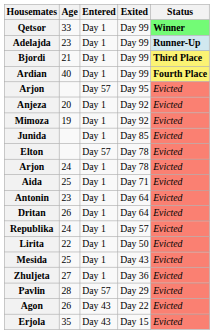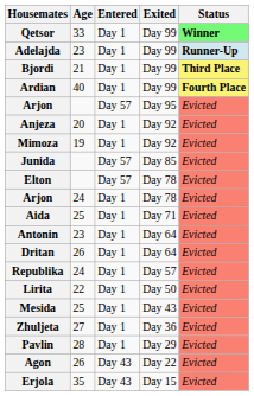 <table class="wikitable sortable" style="text-align:left; width:auto;">
 <tr>
 <th>Housemates</th>
 <th>Age</th>
 <th>Entered</th>
 <th>Exited</th>
 <th>Status</th>
 </tr>
 <tr>
 <th>Qetsor</th>
 <td>33</td>
 <td>Day 1</td>
 <td>Day 99</td>
 <td style="background:#73FB76"><strong> Winner</strong></td>
 </tr>
 <tr>
 <th>Adelajda</th>
 <td>23</td>
 <td>Day 1</td>
 <td>Day 99</td>
 <td style="background:#D1E8EF"><strong>Runner-Up</strong></td>
 </tr>
 <tr>
 <th>Bjordi</th>
 <td>21</td>
 <td>Day 1</td>
 <td>Day 99</td>
 <td style="background:#FBF373"><strong>Third Place</strong></td>
 </tr>
 <tr>
 <th>Ardian</th>
 <td>40</td>
 <td>Day 1</td>
 <td>Day 99</td>
 <td style="background:#FBF373"><strong>Fourth Place</strong></td>
 </tr>
 <tr>
 <th>Arjon</th>
 <td></td>
 <td>Day 57</td>
 <td>Day 95</td>
 <td style="background:#FA8072"><em>Evicted</em></td>
 </tr>
 <tr>
 <th>Anjeza</th>
 <td>20</td>
 <td>Day 1</td>
 <td>Day 92</td>
 <td style="background:#FA8072"><em>Evicted</em></td>
 </tr>
 <tr>
 <th>Mimoza</th>
 <td>19</td>
 <td>Day 1</td>
 <td>Day 92</td>
 <td style="background:#FA8072"><em>Evicted</em></td>
 </tr>
 <tr>
 <th>Junida</th>
 <td></td>
-<td>Day 1</td>
+<td>Day 57</td>
 <td>Day 85</td>
 <td style="background:#FA8072"><em>Evicted</em></td>
 </tr>
 <tr>
 <th>Elton</th>
 <td></td>
 <td>Day 57</td>
 <td>Day 78</td>
 <td style="background:#FA8072"><em>Evicted</em></td>
 </tr>
 <tr>
 <th>Arjon</th>
 <td>24</td>
 <td>Day 1</td>
 <td>Day 78</td>
 <td style="background:#FA8072"><em>Evicted</em></td>
 </tr>
 <tr>
 <th>Aida</th>
 <td>25</td>
 <td>Day 1</td>
 <td>Day 71</td>
 <td style="background:#FA8072"><em>Evicted</em></td>
 </tr>
 <tr>
 <th>Antonin</th>
 <td>23</td>
 <td>Day 1</td>
 <td>Day 64</td>
 <td style="background:#FA8072"><em>Evicted</em></td>
 </tr>
 <tr>
 <th>Dritan</th>
 <td>26</td>
 <td>Day 1</td>
 <td>Day 64</td>
 <td style="background:#FA8072"><em>Evicted</em></td>
 </tr>
 <tr>
 <th>Republika</th>
 <td>24</td>
 <td>Day 1</td>
 <td>Day 57</td>
 <td style="background:#FA8072"><em>Evicted</em></td>
 </tr>
 <tr>
 <th>Lirita</th>
 <td>22</td>
 <td>Day 1</td>
 <td>Day 50</td>
 <td style="background:#FA8072"><em>Evicted</em></td>
 </tr>
 <tr>
 <th>Mesida</th>
 <td>25</td>
 <td>Day 1</td>
 <td>Day 43</td>
 <td style="background:#FA8072"><em>Evicted</em></td>
 </tr>
 <tr>
 <th>Zhuljeta</th>
 <td>27</td>
 <td>Day 1</td>
 <td>Day 36</td>
 <td style="background:#FA8072"><em>Evicted</em></td>
 </tr>
 <tr>
 <th>Pavlin</th>
 <td>28</td>
-<td>Day 57</td>
+<td>Day 1</td>
 <td>Day 29</td>
 <td style="background:#FA8072"><em>Evicted</em></td>
 </tr>
 <tr>
 <th>Agon</th>
 <td>26</td>
 <td>Day 43</td>
 <td>Day 22</td>
 <td style="background:#FA8072"><em>Evicted</em></td>
 </tr>
 <tr>
 <th>Erjola</th>
 <td>35</td>
 <td>Day 43</td>
 <td>Day 15</td>
 <td style="background:#FA8072"><em>Evicted</em></td>
 </tr>
 </table>
